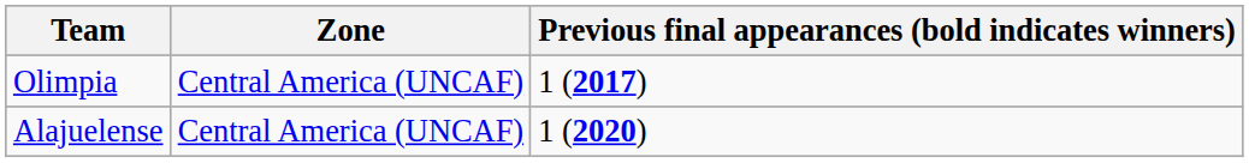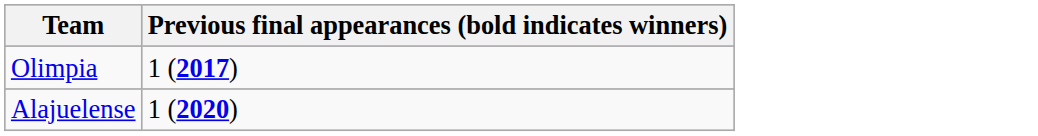 <table class="wikitable">
 <tr>
 <th>Team</th>
-<th>Zone</th>
 <th>Previous final appearances (bold indicates winners)</th>
 </tr>
 <tr>
 <td> <a href='#'>Olimpia</a></td>
-<td><a href='#'>Central America (UNCAF)</a></td>
 <td>1 (<strong><a href='#'>2017</a></strong>)</td>
 </tr>
 <tr>
 <td> <a href='#'>Alajuelense</a></td>
-<td><a href='#'>Central America (UNCAF)</a></td>
 <td>1 (<strong><a href='#'>2020</a></strong>)</td>
 </tr>
 </table>
